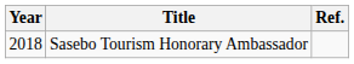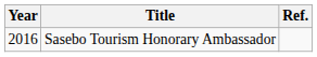 <table class="wikitable">
 <tr>
 <th>Year</th>
 <th>Title</th>
 <th>Ref.</th>
 </tr>
 <tr>
-<td>2018</td>
+<td>2016</td>
 <td>Sasebo Tourism Honorary Ambassador</td>
 <td></td>
 </tr>
 </table>
